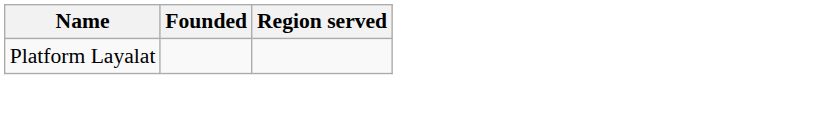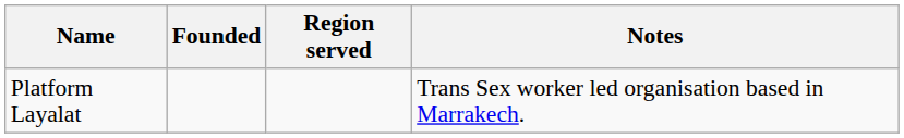 <table class="wikitable sortable">
 <tr>
 <th>Name</th>
 <th>Founded</th>
 <th>Region served</th>
+<th>Notes</th>
 </tr>
 <tr>
 <td>Platform Layalat</td>
 <td></td>
 <td></td>
+<td>Trans Sex worker led organisation based in <a href='#'>Marrakech</a>.</td>
 </tr>
 </table>
